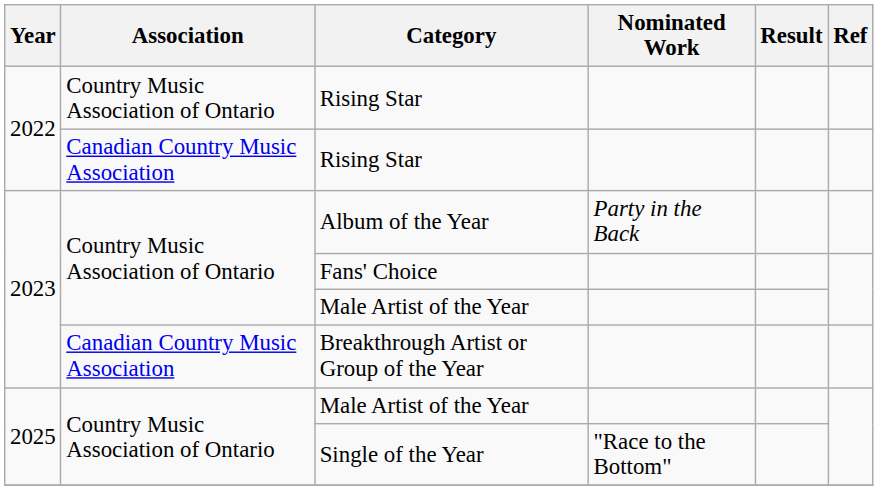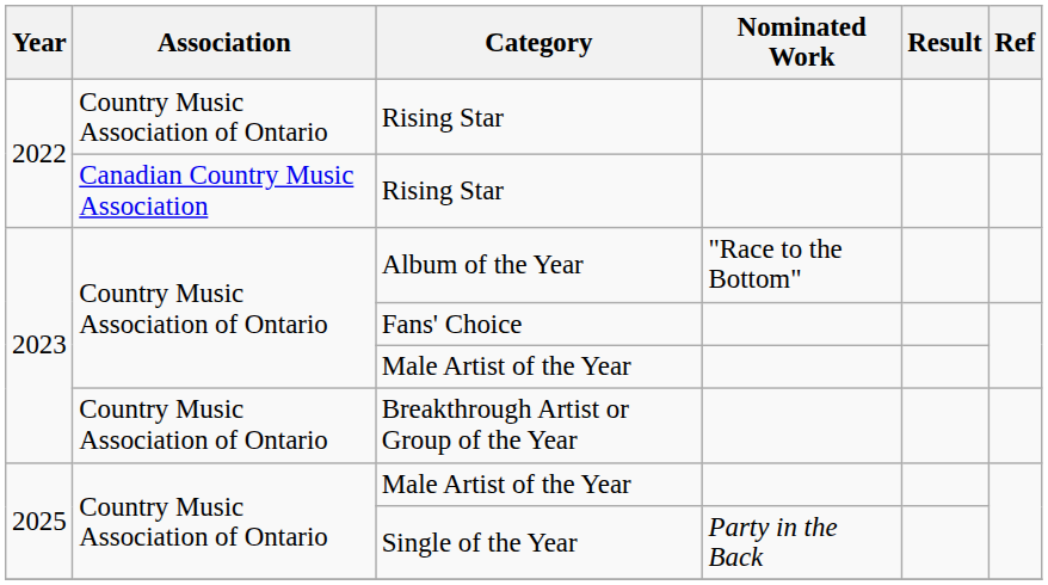 <table class="wikitable">
 <tr>
 <th>Year</th>
 <th>Association</th>
 <th>Category</th>
 <th>Nominated Work</th>
 <th>Result</th>
 <th>Ref</th>
 </tr>
 <tr>
 <td rowspan="2">2022</td>
 <td>Country Music Association of Ontario</td>
 <td>Rising Star</td>
 <td></td>
 <td></td>
 <td></td>
 </tr>
 <tr>
 <td><a href='#'>Canadian Country Music Association</a></td>
 <td>Rising Star</td>
 <td></td>
 <td></td>
 <td></td>
 </tr>
 <tr>
 <td rowspan="4">2023</td>
 <td rowspan="3">Country Music Association of Ontario</td>
 <td>Album of the Year</td>
-<td><em>Party in the Back</em></td>
+<td>"Race to the Bottom"</td>
 <td></td>
 <td></td>
 </tr>
 <tr>
 <td>Fans' Choice</td>
 <td></td>
 <td></td>
 <td rowspan="2"></td>
 </tr>
 <tr>
 <td>Male Artist of the Year</td>
 <td></td>
 <td></td>
 </tr>
 <tr>
-<td><a href='#'>Canadian Country Music Association</a></td>
+<td>Country Music Association of Ontario</td>
 <td>Breakthrough Artist or Group of the Year</td>
 <td></td>
 <td></td>
 <td></td>
 </tr>
 <tr>
 <td rowspan="2">2025</td>
 <td rowspan="2">Country Music Association of Ontario</td>
 <td>Male Artist of the Year</td>
 <td></td>
 <td></td>
 <td rowspan="2"></td>
 </tr>
 <tr>
 <td>Single of the Year</td>
-<td>"Race to the Bottom"</td>
+<td><em>Party in the Back</em></td>
 <td></td>
 </tr>
 <tr>
 </tr>
 </table>
